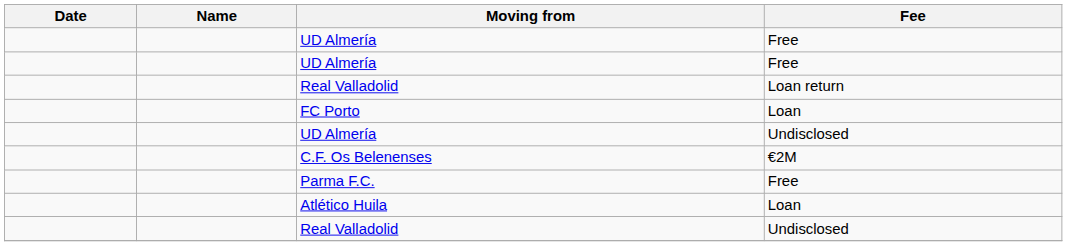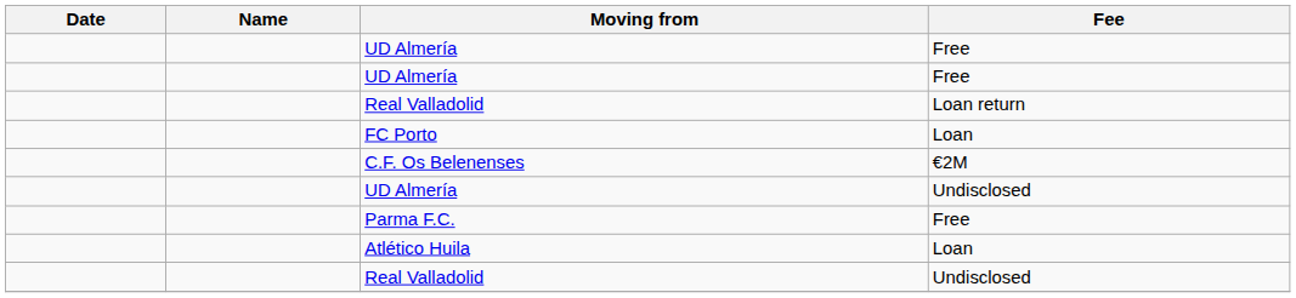 <table class="wikitable sortable" width=90%>
 <tr>
 <th>Date</th>
 <th>Name</th>
 <th>Moving from</th>
 <th>Fee</th>
 </tr>
 <tr>
 <td></td>
 <td> </td>
 <td> <a href='#'>UD Almería</a></td>
 <td>Free</td>
 </tr>
 <tr>
 <td></td>
 <td> </td>
 <td> <a href='#'>UD Almería</a></td>
 <td>Free</td>
 </tr>
 <tr>
 <td></td>
 <td> </td>
 <td> <a href='#'>Real Valladolid</a></td>
 <td>Loan return</td>
 </tr>
 <tr>
 <td></td>
 <td> </td>
 <td> <a href='#'>FC Porto</a></td>
 <td>Loan</td>
 </tr>
 <tr>
 <td></td>
 <td> </td>
-<td> <a href='#'>UD Almería</a></td>
-<td>Undisclosed</td>
+<td> <a href='#'>C.F. Os Belenenses</a></td>
+<td>€2M</td>
 </tr>
 <tr>
 <td></td>
 <td> </td>
-<td> <a href='#'>C.F. Os Belenenses</a></td>
-<td>€2M</td>
+<td> <a href='#'>UD Almería</a></td>
+<td>Undisclosed</td>
 </tr>
 <tr>
 <td></td>
 <td> </td>
 <td> <a href='#'>Parma F.C.</a></td>
 <td>Free</td>
 </tr>
 <tr>
 <td></td>
 <td> </td>
 <td> <a href='#'>Atlético Huila</a></td>
 <td>Loan</td>
 </tr>
 <tr>
 <td></td>
 <td> </td>
 <td> <a href='#'>Real Valladolid</a></td>
 <td>Undisclosed</td>
 </tr>
 <tr>
 </tr>
 </table>
